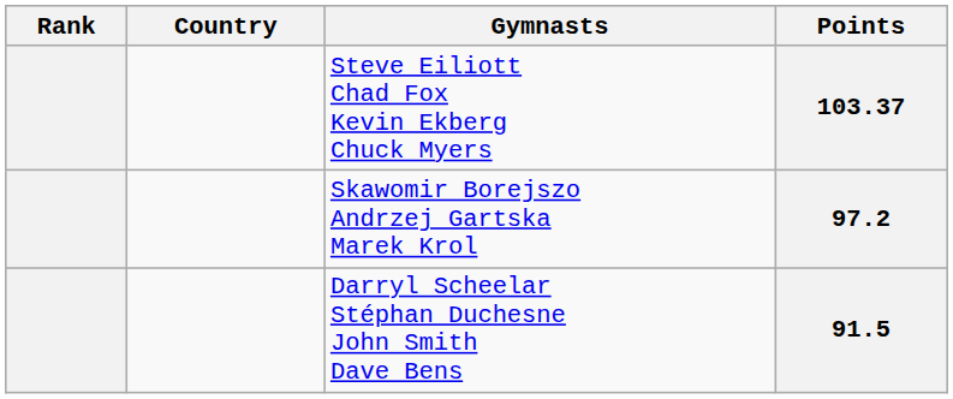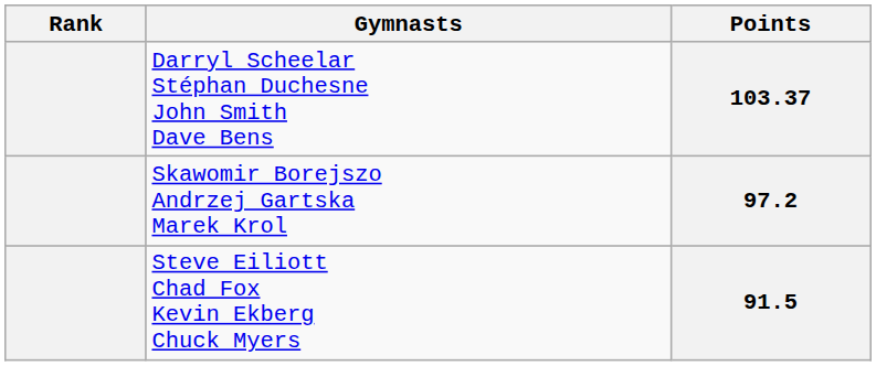 <table class="wikitable" width=500>
 <tr bgcolor="#efefef">
 <th>Rank</th>
-<th>Country</th>
 <th>Gymnasts</th>
 <th>Points</th>
 </tr>
 <tr>
 <th></th>
-<td></td>
-<td><a href='#'>Steve Eiliott</a> <br> <a href='#'>Chad Fox</a> <br> <a href='#'>Kevin Ekberg</a> <br> <a href='#'>Chuck Myers</a></td>
+<td><a href='#'>Darryl Scheelar</a> <br><a href='#'>Stéphan Duchesne</a> <br> <a href='#'>John Smith</a> <br> <a href='#'>Dave Bens</a></td>
 <th>103.37</th>
 </tr>
 <tr>
 <th></th>
-<td></td>
 <td><a href='#'>Skawomir Borejszo</a> <br> <a href='#'>Andrzej Gartska</a> <br> <a href='#'>Marek Krol</a></td>
 <th>97.2</th>
 </tr>
 <tr>
 <th></th>
-<td></td>
-<td><a href='#'>Darryl Scheelar</a> <br><a href='#'>Stéphan Duchesne</a> <br> <a href='#'>John Smith</a> <br> <a href='#'>Dave Bens</a></td>
+<td><a href='#'>Steve Eiliott</a> <br> <a href='#'>Chad Fox</a> <br> <a href='#'>Kevin Ekberg</a> <br> <a href='#'>Chuck Myers</a></td>
 <th>91.5</th>
 </tr>
 </table>
